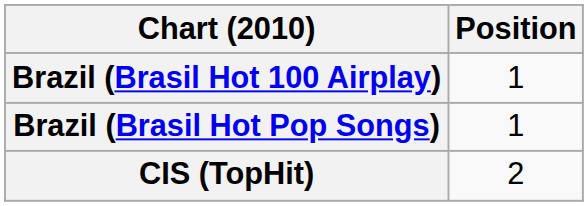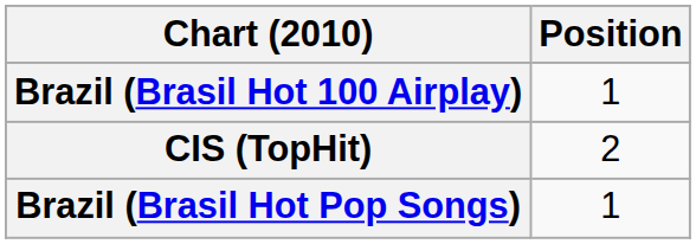 <table class="wikitable sortable plainrowheaders">
 <tr>
 <th scope="col">Chart (2010)</th>
 <th scope="col">Position</th>
 </tr>
 <tr>
 <th scope="row">Brazil (<a href='#'>Brasil Hot 100 Airplay</a>)</th>
 <td style="text-align:center;">1</td>
 </tr>
 <tr>
+<th scope="row">CIS (TopHit)</th>
+<td style="text-align:center;">2</td>
+</tr>
+<tr>
 <th scope="row">Brazil (<a href='#'>Brasil Hot Pop Songs</a>)</th>
 <td style="text-align:center;">1</td>
 </tr>
-<tr>
-<th scope="row">CIS (TopHit)</th>
-<td style="text-align:center;">2</td>
-</tr>
 </table>
